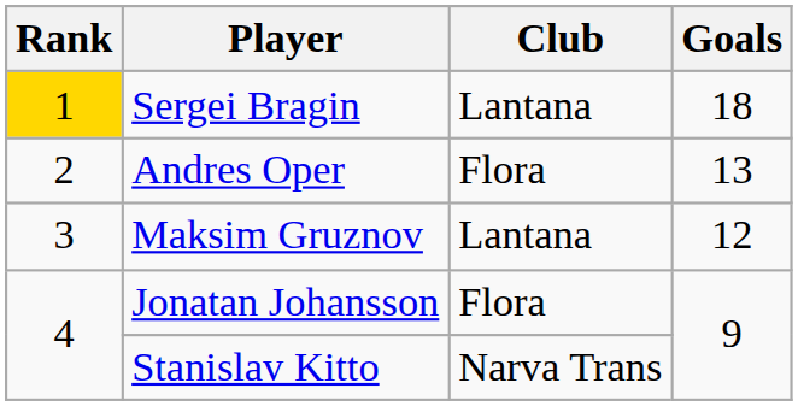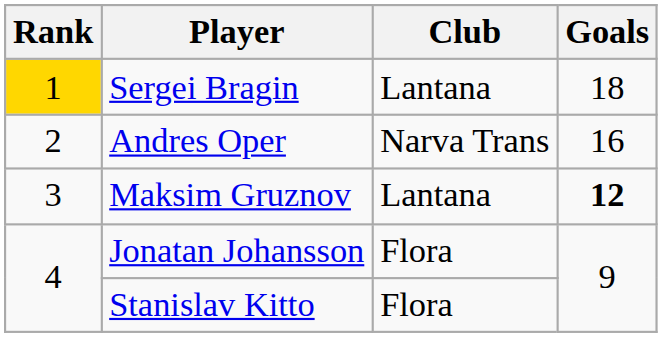 <table class="wikitable">
 <tr>
 <th>Rank</th>
 <th>Player</th>
 <th>Club</th>
 <th>Goals</th>
 </tr>
 <tr>
 <td align=center style="background: gold;">1</td>
 <td> <a href='#'>Sergei Bragin</a></td>
 <td>Lantana</td>
 <td align=center>18</td>
 </tr>
 <tr>
 <td align=center>2</td>
 <td> <a href='#'>Andres Oper</a></td>
-<td>Flora</td>
-<td align=center>13</td>
+<td>Narva Trans</td>
+<td align=center>16</td>
 </tr>
 <tr>
 <td align=center>3</td>
 <td> <a href='#'>Maksim Gruznov</a></td>
 <td>Lantana</td>
-<td align=center>12</td>
+<td align=center><strong>12</strong></td>
 </tr>
 <tr>
 <td rowspan=2 align=center>4</td>
 <td> <a href='#'>Jonatan Johansson</a></td>
 <td>Flora</td>
 <td rowspan=2 align=center>9</td>
 </tr>
 <tr>
 <td> <a href='#'>Stanislav Kitto</a></td>
-<td>Narva Trans</td>
+<td>Flora</td>
 </tr>
 </table>
